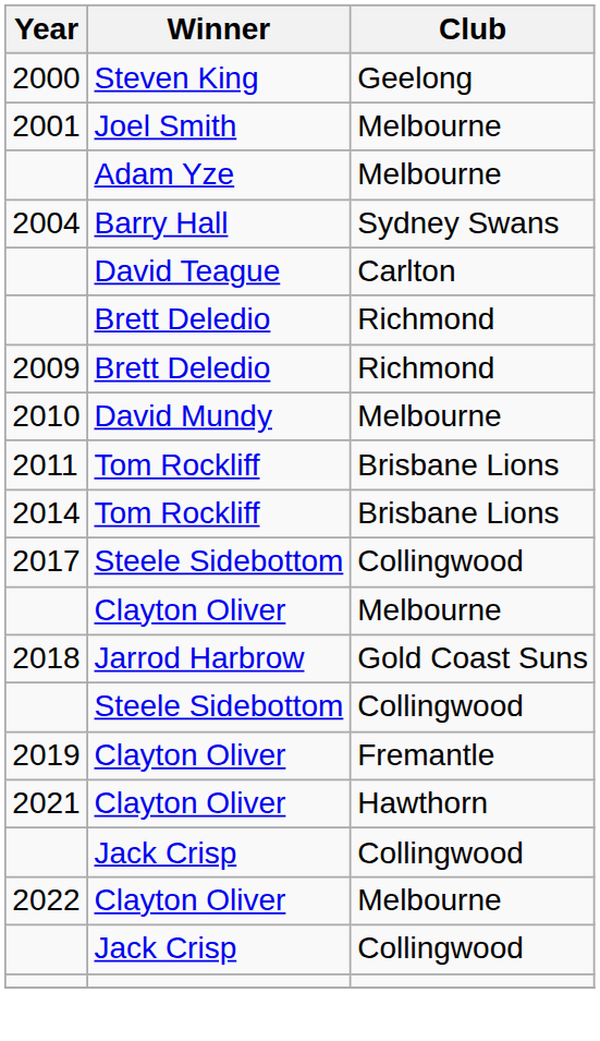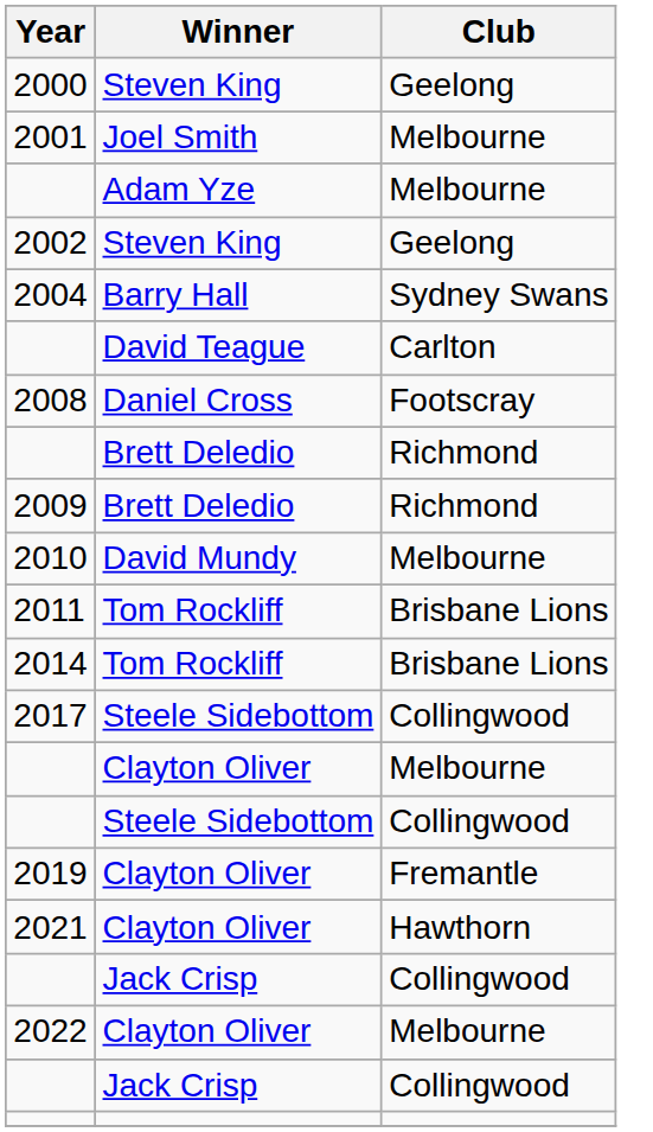 <table class="wikitable collapsible collapsed">
 <tr>
 <th><strong>Year</strong></th>
 <th><span><strong>Winner</strong></span></th>
 <th><strong>Club</strong></th>
 </tr>
 <tr>
 <td>2000</td>
 <td><a href='#'>Steven King</a></td>
 <td>Geelong</td>
 </tr>
 <tr>
 <td>2001</td>
 <td><a href='#'>Joel Smith</a></td>
 <td>Melbourne</td>
 </tr>
 <tr>
 <td></td>
 <td><a href='#'>Adam Yze</a></td>
 <td>Melbourne</td>
 </tr>
 <tr>
+<td>2002</td>
+<td><a href='#'>Steven King</a></td>
+<td>Geelong</td>
+</tr>
+<tr>
 <td>2004</td>
 <td><a href='#'>Barry Hall</a></td>
 <td>Sydney Swans</td>
 </tr>
 <tr>
 <td></td>
 <td><a href='#'>David Teague</a></td>
 <td>Carlton</td>
+</tr>
+<tr>
+<td>2008</td>
+<td><a href='#'>Daniel Cross</a></td>
+<td>Footscray</td>
 </tr>
 <tr>
 <td></td>
 <td><a href='#'>Brett Deledio</a></td>
 <td>Richmond</td>
 </tr>
 <tr>
 <td>2009</td>
 <td><a href='#'>Brett Deledio</a></td>
 <td>Richmond</td>
 </tr>
 <tr>
 <td>2010</td>
 <td><a href='#'>David Mundy</a></td>
 <td>Melbourne</td>
 </tr>
 <tr>
 <td>2011</td>
 <td><a href='#'>Tom Rockliff</a></td>
 <td>Brisbane Lions</td>
 </tr>
 <tr>
 <td>2014</td>
 <td><a href='#'>Tom Rockliff</a></td>
 <td>Brisbane Lions</td>
 </tr>
 <tr>
 <td>2017</td>
 <td><a href='#'>Steele Sidebottom</a></td>
 <td>Collingwood</td>
 </tr>
 <tr>
 <td></td>
 <td><a href='#'>Clayton Oliver</a></td>
 <td>Melbourne</td>
-</tr>
-<tr>
-<td>2018</td>
-<td><a href='#'>Jarrod Harbrow</a></td>
-<td>Gold Coast Suns</td>
 </tr>
 <tr>
 <td></td>
 <td><a href='#'>Steele Sidebottom</a></td>
 <td>Collingwood</td>
 </tr>
 <tr>
 <td>2019</td>
 <td><a href='#'>Clayton Oliver</a></td>
 <td>Fremantle</td>
 </tr>
 <tr>
 <td>2021</td>
 <td><a href='#'>Clayton Oliver</a></td>
 <td>Hawthorn</td>
 </tr>
 <tr>
 <td></td>
 <td><a href='#'>Jack Crisp</a></td>
 <td>Collingwood</td>
 </tr>
 <tr>
 <td>2022</td>
 <td><a href='#'>Clayton Oliver</a></td>
 <td>Melbourne</td>
 </tr>
 <tr>
 <td></td>
 <td><a href='#'>Jack Crisp</a></td>
 <td>Collingwood</td>
 </tr>
 <tr>
 <td></td>
 <td></td>
 <td></td>
 </tr>
 <tr>
 </tr>
 </table>
